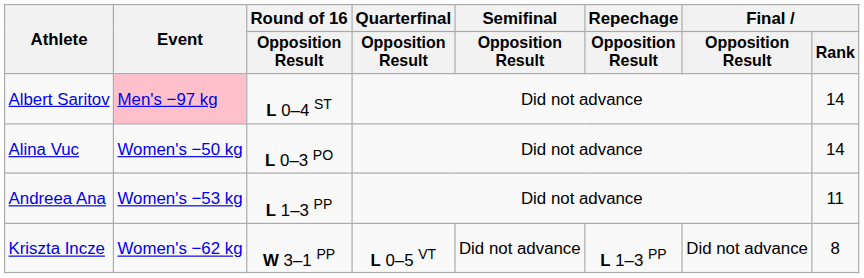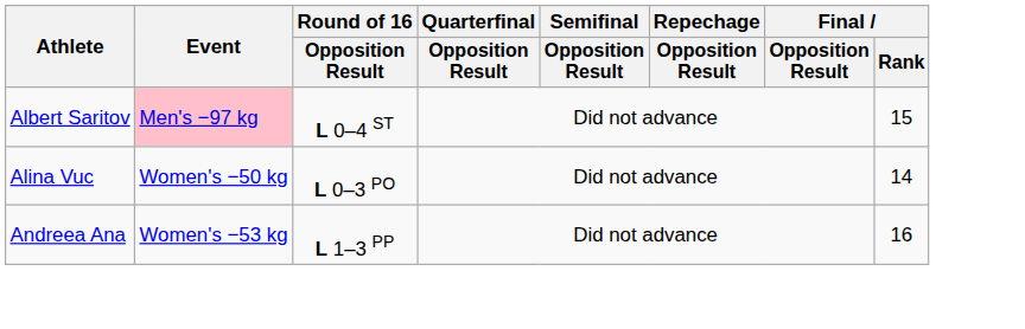 <table class="wikitable" style="font-size:90%">
 <tr>
 <th rowspan=2>Athlete</th>
 <th rowspan=2>Event</th>
 <th>Round of 16</th>
 <th>Quarterfinal</th>
 <th>Semifinal</th>
 <th>Repechage</th>
 <th colspan=2>Final / </th>
 </tr>
 <tr style="font-size: 95%">
 <th>Opposition<br>Result</th>
 <th>Opposition<br>Result</th>
 <th>Opposition<br>Result</th>
 <th>Opposition<br>Result</th>
 <th>Opposition<br>Result</th>
 <th>Rank</th>
 </tr>
 <tr align=center>
 <td align=left><a href='#'>Albert Saritov</a></td>
 <td align=left style="background: pink;"><a href='#'>Men's −97 kg</a></td>
 <td><br><strong>L</strong> 0–4 <sup>ST</sup></td>
 <td colspan=4>Did not advance</td>
-<td>14</td>
+<td>15</td>
 </tr>
 <tr align=center>
 <td align=left><a href='#'>Alina Vuc</a></td>
 <td align=left><a href='#'>Women's −50 kg</a></td>
 <td><br><strong>L</strong> 0–3 <sup>PO</sup></td>
 <td colspan=4>Did not advance</td>
 <td>14</td>
 </tr>
 <tr align=center>
 <td align=left><a href='#'>Andreea Ana</a></td>
 <td align=left><a href='#'>Women's −53 kg</a></td>
 <td><br><strong>L</strong> 1–3 <sup>PP</sup></td>
 <td colspan=4>Did not advance</td>
-<td>11</td>
-</tr>
-<tr align=center>
-<td align=left><a href='#'>Kriszta Incze</a></td>
-<td align=left><a href='#'>Women's −62 kg</a></td>
-<td><br><strong>W</strong> 3–1 <sup>PP</sup></td>
-<td><br><strong>L</strong> 0–5 <sup>VT</sup></td>
-<td>Did not advance</td>
-<td><br><strong>L</strong> 1–3 <sup>PP</sup></td>
-<td>Did not advance</td>
-<td>8</td>
+<td>16</td>
 </tr>
 </table>
